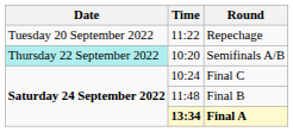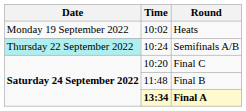 <table class="wikitable">
 <tr>
 <th>Date</th>
 <th>Time</th>
 <th>Round</th>
 </tr>
 <tr>
-<td>Tuesday 20 September 2022</td>
-<td>11:22</td>
-<td>Repechage</td>
+<td>Monday 19 September 2022</td>
+<td>10:02</td>
+<td>Heats</td>
 </tr>
 <tr>
 <td style="background: paleturquoise;">Thursday 22 September 2022</td>
-<td>10:20</td>
+<td>10:24</td>
 <td>Semifinals A/B</td>
 </tr>
 <tr>
 <td rowspan=3><strong>Saturday 24 September 2022</strong></td>
-<td>10:24</td>
+<td>10:20</td>
 <td>Final C</td>
 </tr>
 <tr>
 <td>11:48</td>
 <td>Final B</td>
 </tr>
 <tr>
 <td style=background:lemonchiffon><strong>13:34</strong></td>
 <td style=background:lemonchiffon><strong>Final A</strong></td>
 </tr>
 </table>
